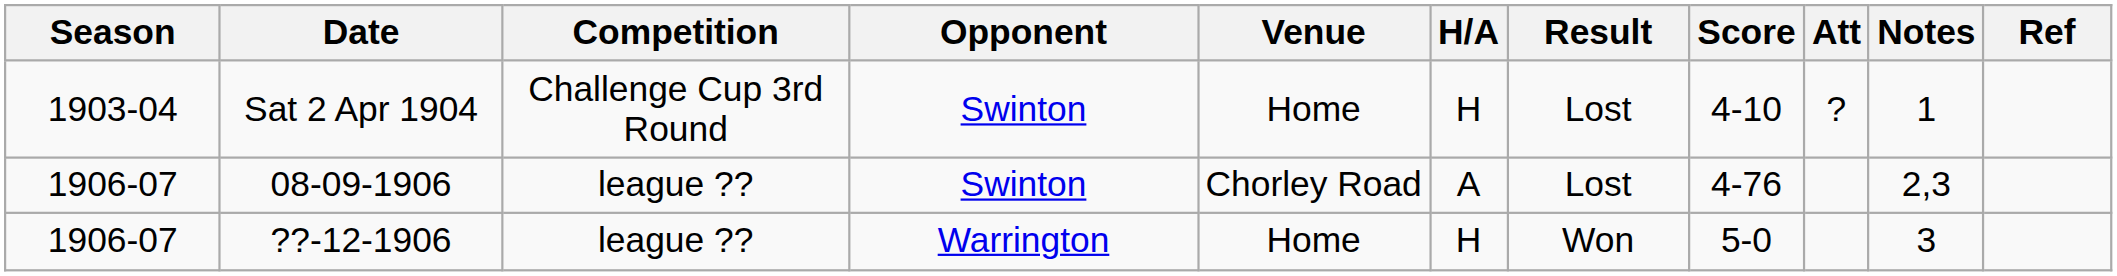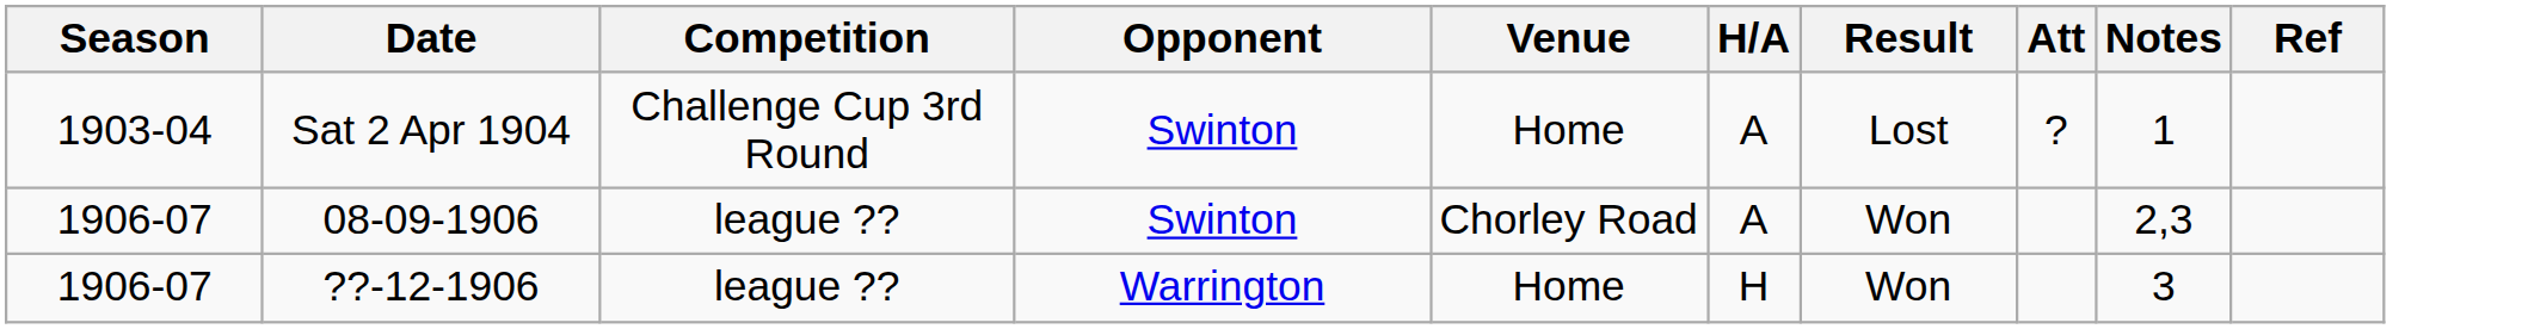 <table class="wikitable" style="text-align:center;">
 <tr>
 <th width=90 abbr="season">Season</th>
 <th width=120 abbr="Date">Date</th>
 <th width=150 abbr="Competition">Competition</th>
 <th width=150 abbr="Opp">Opponent</th>
 <th width 150 abbr="Venue">Venue</th>
 <th width 50 abbr="H/A">H/A</th>
 <th width=75 abbr="Result">Result</th>
-<th width 100 abbr="Score">Score</th>
 <th width 100 abbr=" Att ">Att</th>
 <th width=40 abbr="Notes">Notes</th>
 <th width=50 abbr="Ref">Ref</th>
 </tr>
 <tr>
 <td>1903-04</td>
 <td>Sat 2 Apr 1904</td>
 <td>Challenge Cup 3rd Round</td>
 <td><a href='#'>Swinton</a></td>
 <td>Home</td>
-<td>H</td>
+<td>A</td>
 <td>Lost</td>
-<td>4-10</td>
 <td>?</td>
 <td>1</td>
 <td></td>
 </tr>
 <tr>
 <td>1906-07</td>
 <td>08-09-1906</td>
 <td>league ??</td>
 <td><a href='#'>Swinton</a></td>
 <td>Chorley Road</td>
 <td>A</td>
-<td>Lost</td>
-<td>4-76</td>
+<td>Won</td>
 <td></td>
 <td>2,3</td>
 <td></td>
 </tr>
 <tr>
 <td>1906-07</td>
 <td>??-12-1906</td>
 <td>league ??</td>
 <td><a href='#'>Warrington</a></td>
 <td>Home</td>
 <td>H</td>
 <td>Won</td>
-<td>5-0</td>
 <td></td>
 <td>3</td>
 <td></td>
 </tr>
 </table>
